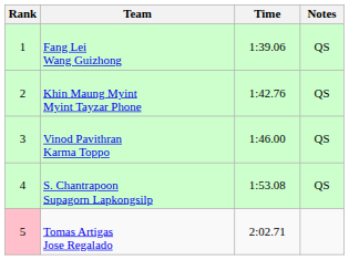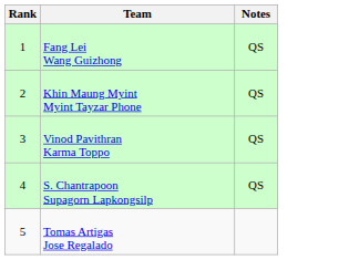 <table class=wikitable style="text-align:center">
 <tr>
 <th width=40>Rank</th>
 <th width=250>Team</th>
-<th width=80>Time</th>
 <th width=50>Notes</th>
 </tr>
 <tr bgcolor="ccffcc">
 <td>1</td>
 <td align=left><br><a href='#'>Fang Lei</a><br><a href='#'>Wang Guizhong</a></td>
-<td>1:39.06</td>
 <td>QS</td>
 </tr>
 <tr bgcolor="ccffcc">
 <td>2</td>
 <td align=left><br><a href='#'>Khin Maung Myint</a><br><a href='#'>Myint Tayzar Phone</a></td>
-<td>1:42.76</td>
 <td>QS</td>
 </tr>
 <tr bgcolor="ccffcc">
 <td>3</td>
 <td align=left><br><a href='#'>Vinod Pavithran</a><br><a href='#'>Karma Toppo</a></td>
-<td>1:46.00</td>
 <td>QS</td>
 </tr>
 <tr bgcolor="ccffcc">
 <td>4</td>
 <td align=left><br><a href='#'>S. Chantrapoon</a><br><a href='#'>Supagorn Lapkongsilp</a></td>
-<td>1:53.08</td>
 <td>QS</td>
 </tr>
 <tr>
-<td style="background: pink;">5</td>
+<td>5</td>
 <td align=left><br><a href='#'>Tomas Artigas</a><br><a href='#'>Jose Regalado</a></td>
-<td>2:02.71</td>
 <td></td>
 </tr>
 </table>
